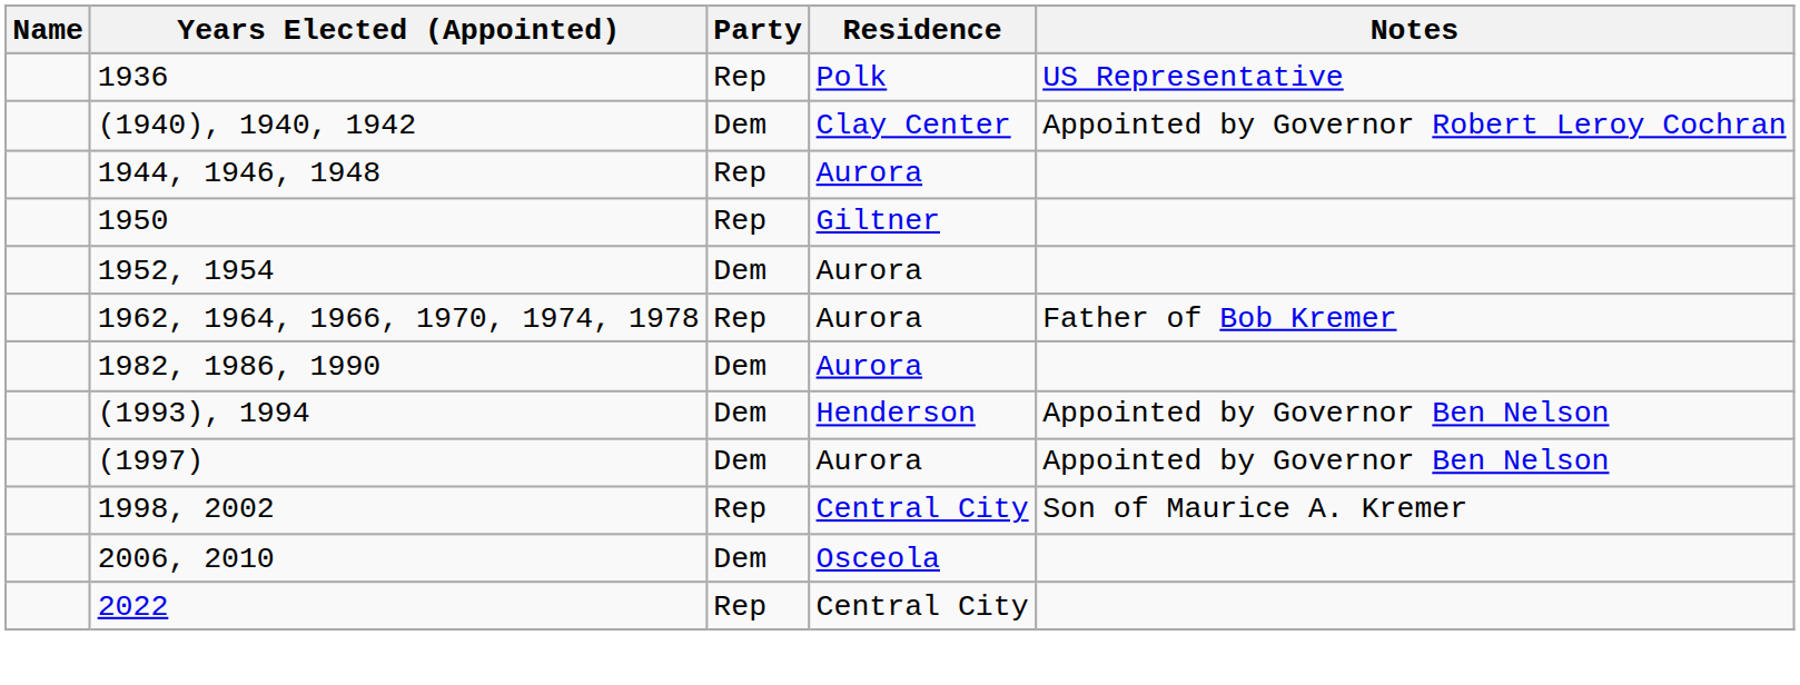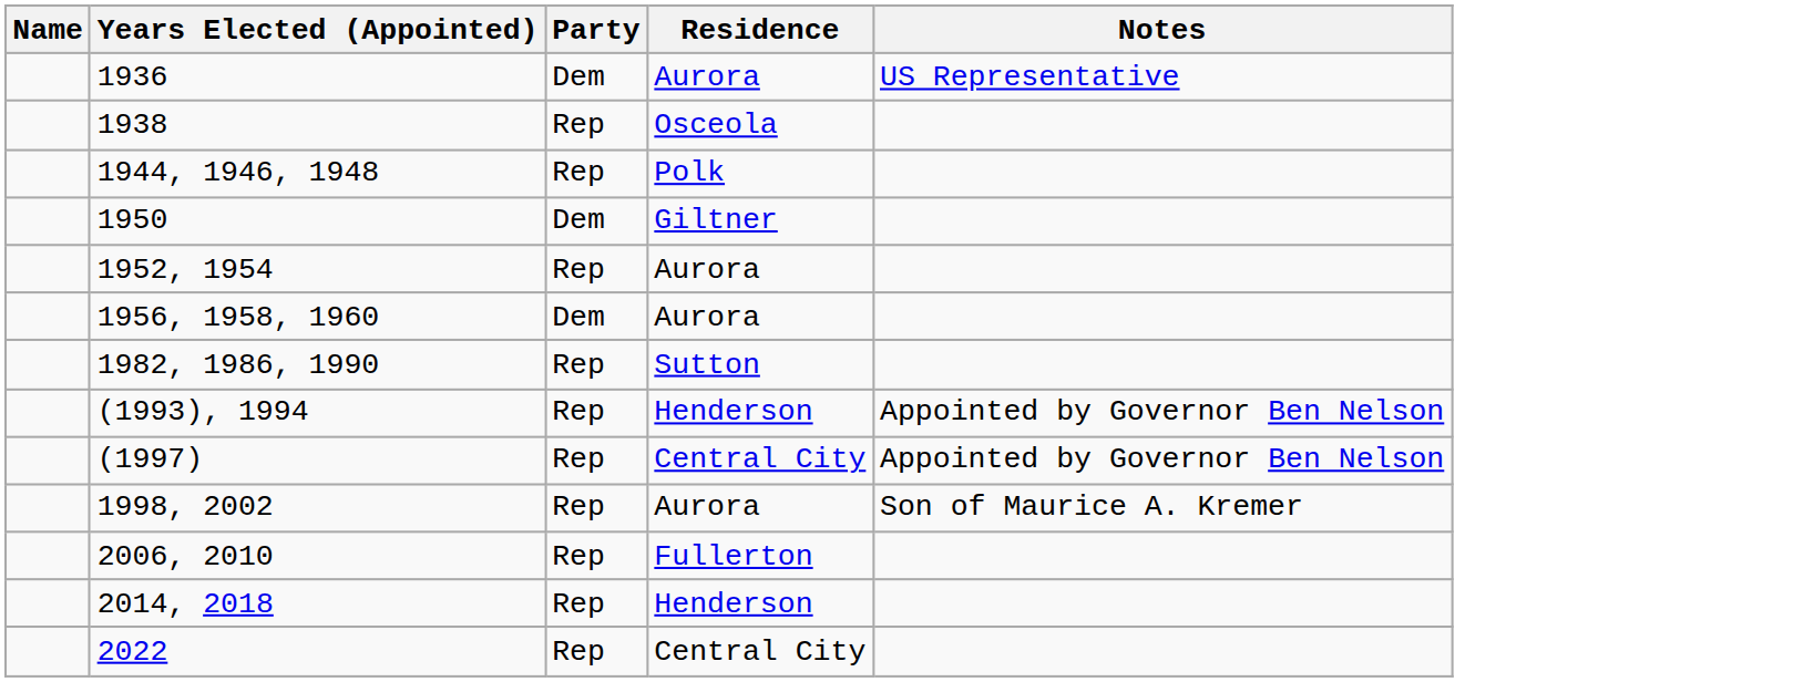 <table class="wikitable sortable">
 <tr>
 <th>Name</th>
 <th>Years Elected (Appointed)</th>
 <th>Party</th>
 <th>Residence</th>
 <th>Notes</th>
 </tr>
 <tr>
 <td></td>
 <td>1936</td>
-<td>Rep</td>
-<td><a href='#'>Polk</a></td>
+<td>Dem</td>
+<td><a href='#'>Aurora</a></td>
 <td><a href='#'>US Representative</a></td>
 </tr>
 <tr>
 <td></td>
-<td>(1940), 1940, 1942</td>
-<td>Dem</td>
-<td><a href='#'>Clay Center</a></td>
-<td>Appointed by Governor <a href='#'>Robert Leroy Cochran</a></td>
+<td>1938</td>
+<td>Rep</td>
+<td><a href='#'>Osceola</a></td>
+<td></td>
 </tr>
 <tr>
 <td></td>
 <td>1944, 1946, 1948</td>
 <td>Rep</td>
-<td><a href='#'>Aurora</a></td>
+<td><a href='#'>Polk</a></td>
 <td></td>
 </tr>
 <tr>
 <td></td>
 <td>1950</td>
-<td>Rep</td>
+<td>Dem</td>
 <td><a href='#'>Giltner</a></td>
 <td></td>
 </tr>
 <tr>
 <td></td>
 <td>1952, 1954</td>
+<td>Rep</td>
+<td>Aurora</td>
+<td></td>
+</tr>
+<tr>
+<td></td>
+<td>1956, 1958, 1960</td>
 <td>Dem</td>
 <td>Aurora</td>
 <td></td>
 </tr>
 <tr>
 <td></td>
-<td>1962, 1964, 1966, 1970, 1974, 1978</td>
+<td>1982, 1986, 1990</td>
 <td>Rep</td>
-<td>Aurora</td>
-<td>Father of <a href='#'>Bob Kremer</a></td>
-</tr>
-<tr>
-<td></td>
-<td>1982, 1986, 1990</td>
-<td>Dem</td>
-<td><a href='#'>Aurora</a></td>
+<td><a href='#'>Sutton</a></td>
 <td></td>
 </tr>
 <tr>
 <td></td>
 <td>(1993), 1994</td>
-<td>Dem</td>
+<td>Rep</td>
 <td><a href='#'>Henderson</a></td>
 <td>Appointed by Governor <a href='#'>Ben Nelson</a></td>
 </tr>
 <tr>
 <td></td>
 <td>(1997)</td>
-<td>Dem</td>
-<td>Aurora</td>
+<td>Rep</td>
+<td><a href='#'>Central City</a></td>
 <td>Appointed by Governor <a href='#'>Ben Nelson</a></td>
 </tr>
 <tr>
 <td></td>
 <td>1998, 2002</td>
 <td>Rep</td>
-<td><a href='#'>Central City</a></td>
+<td>Aurora</td>
 <td>Son of Maurice A. Kremer</td>
 </tr>
 <tr>
 <td></td>
 <td>2006, 2010</td>
-<td>Dem</td>
-<td><a href='#'>Osceola</a></td>
+<td>Rep</td>
+<td><a href='#'>Fullerton</a></td>
+<td></td>
+</tr>
+<tr>
+<td></td>
+<td>2014, <a href='#'>2018</a></td>
+<td>Rep</td>
+<td><a href='#'>Henderson</a></td>
 <td></td>
 </tr>
 <tr>
 <td></td>
 <td><a href='#'>2022</a></td>
 <td>Rep</td>
 <td>Central City</td>
 <td></td>
 </tr>
 </table>
